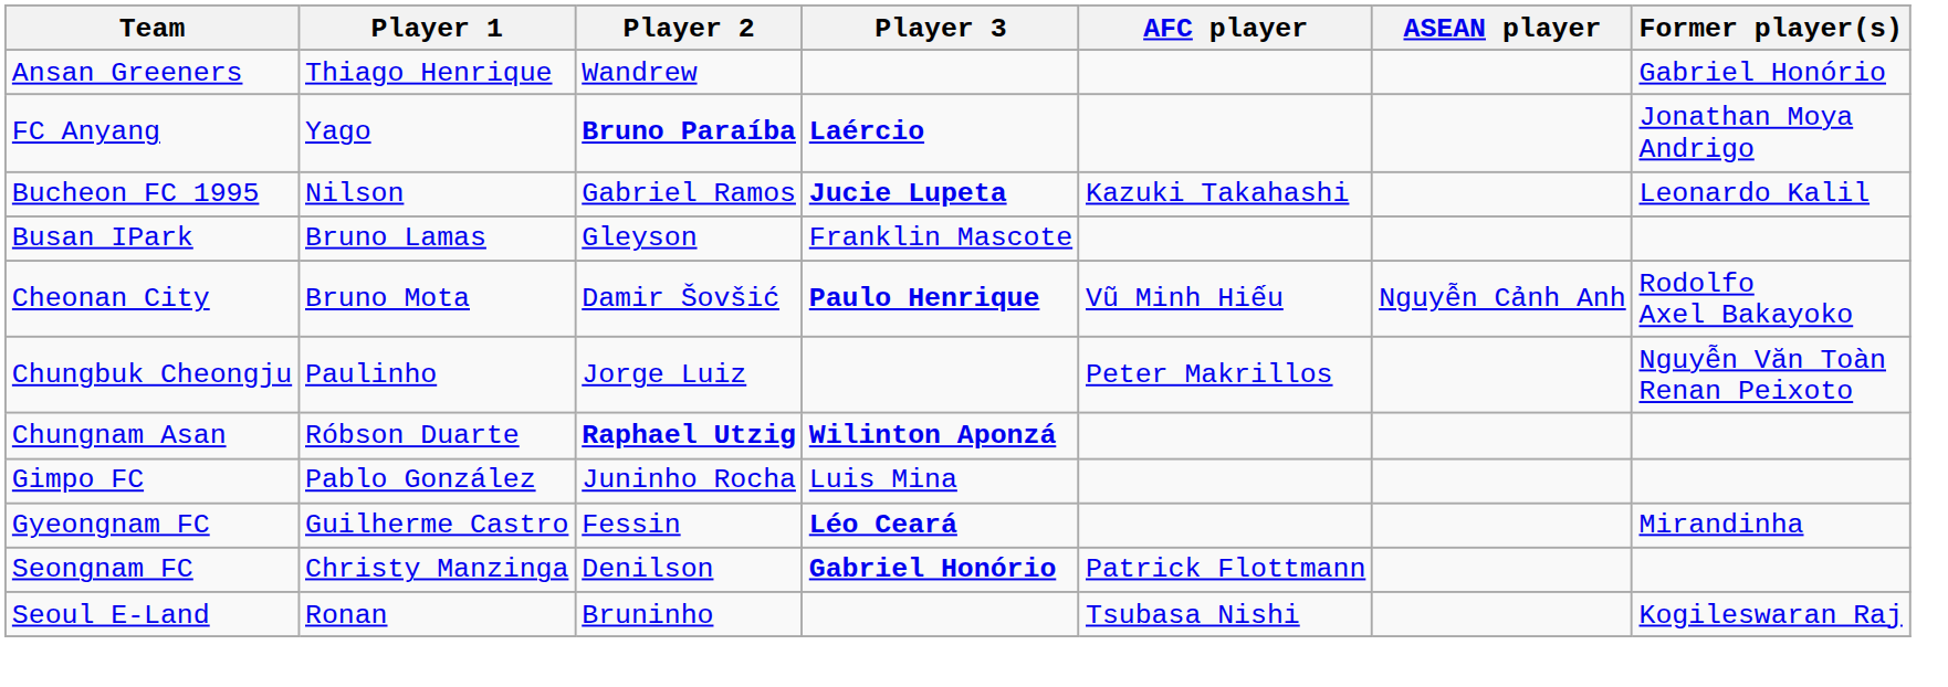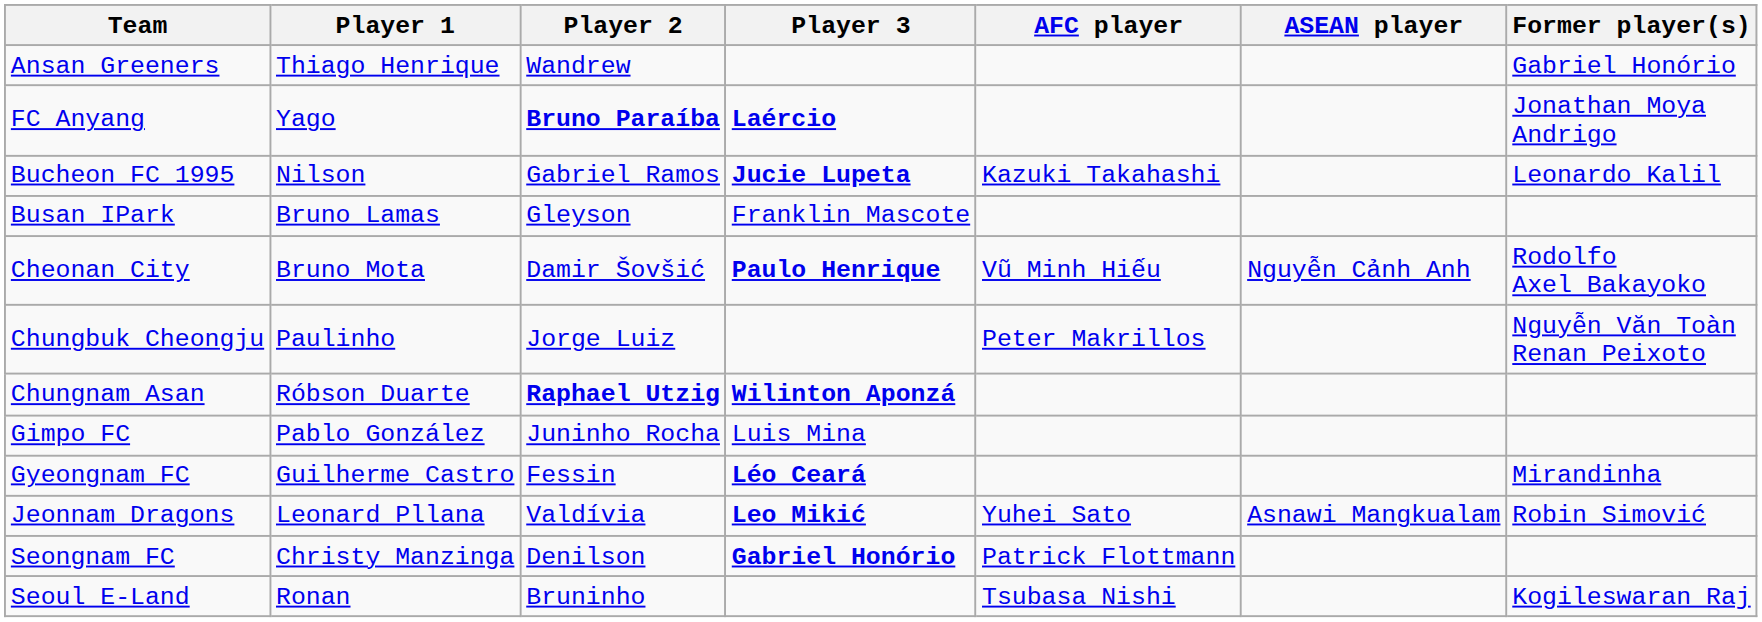 <table class="wikitable">
 <tr>
 <th>Team</th>
 <th>Player 1</th>
 <th>Player 2</th>
 <th>Player 3</th>
 <th><a href='#'>AFC</a> player</th>
 <th><a href='#'>ASEAN</a> player</th>
 <th>Former player(s)</th>
 </tr>
 <tr>
 <td><a href='#'>Ansan Greeners</a></td>
 <td> <a href='#'>Thiago Henrique</a></td>
 <td> <a href='#'>Wandrew</a></td>
 <td></td>
 <td></td>
 <td></td>
 <td> <a href='#'>Gabriel Honório</a></td>
 </tr>
 <tr>
 <td><a href='#'>FC Anyang</a></td>
 <td> <a href='#'>Yago</a></td>
 <td> <strong><a href='#'>Bruno Paraíba</a></strong></td>
 <td> <strong><a href='#'>Laércio</a></strong></td>
 <td></td>
 <td></td>
 <td> <a href='#'>Jonathan Moya</a><br> <a href='#'>Andrigo</a></td>
 </tr>
 <tr>
 <td><a href='#'>Bucheon FC 1995</a></td>
 <td> <a href='#'>Nilson</a></td>
 <td> <a href='#'>Gabriel Ramos</a></td>
 <td> <strong><a href='#'>Jucie Lupeta</a></strong></td>
 <td> <a href='#'>Kazuki Takahashi</a></td>
 <td></td>
 <td> <a href='#'>Leonardo Kalil</a></td>
 </tr>
 <tr>
 <td><a href='#'>Busan IPark</a></td>
 <td> <a href='#'>Bruno Lamas</a></td>
 <td> <a href='#'>Gleyson</a></td>
 <td> <a href='#'>Franklin Mascote</a></td>
 <td></td>
 <td></td>
 <td></td>
 </tr>
 <tr>
 <td><a href='#'>Cheonan City</a></td>
 <td> <a href='#'>Bruno Mota</a></td>
 <td> <a href='#'>Damir Šovšić</a></td>
 <td> <strong><a href='#'>Paulo Henrique</a></strong></td>
 <td> <a href='#'>Vũ Minh Hiếu</a></td>
 <td> <a href='#'>Nguyễn Cảnh Anh</a></td>
 <td> <a href='#'>Rodolfo</a><br> <a href='#'>Axel Bakayoko</a></td>
 </tr>
 <tr>
 <td><a href='#'>Chungbuk Cheongju</a></td>
 <td> <a href='#'>Paulinho</a></td>
 <td> <a href='#'>Jorge Luiz</a></td>
 <td></td>
 <td> <a href='#'>Peter Makrillos</a></td>
 <td></td>
 <td> <a href='#'>Nguyễn Văn Toàn</a> <br>  <a href='#'>Renan Peixoto</a></td>
 </tr>
 <tr>
 <td><a href='#'>Chungnam Asan</a></td>
 <td> <a href='#'>Róbson Duarte</a></td>
 <td> <strong><a href='#'>Raphael Utzig</a></strong></td>
 <td> <strong><a href='#'>Wilinton Aponzá</a></strong></td>
 <td></td>
 <td></td>
 <td></td>
 </tr>
 <tr>
 <td><a href='#'>Gimpo FC</a></td>
 <td> <a href='#'>Pablo González</a></td>
 <td> <a href='#'>Juninho Rocha</a></td>
 <td> <a href='#'>Luis Mina</a></td>
 <td></td>
 <td></td>
 <td></td>
 </tr>
 <tr>
 <td><a href='#'>Gyeongnam FC</a></td>
 <td> <a href='#'>Guilherme Castro</a></td>
 <td> <a href='#'>Fessin</a></td>
 <td> <strong><a href='#'>Léo Ceará</a></strong></td>
 <td></td>
 <td></td>
 <td> <a href='#'>Mirandinha</a></td>
 </tr>
 <tr>
+<td><a href='#'>Jeonnam Dragons</a></td>
+<td> <a href='#'>Leonard Pllana</a></td>
+<td> <a href='#'>Valdívia</a></td>
+<td> <strong><a href='#'>Leo Mikić</a></strong></td>
+<td> <a href='#'>Yuhei Sato</a></td>
+<td> <a href='#'>Asnawi Mangkualam</a></td>
+<td> <a href='#'>Robin Simović</a></td>
+</tr>
+<tr>
 <td><a href='#'>Seongnam FC</a></td>
 <td> <a href='#'>Christy Manzinga</a></td>
 <td> <a href='#'>Denilson</a></td>
 <td> <strong><a href='#'>Gabriel Honório</a></strong></td>
 <td> <a href='#'>Patrick Flottmann</a></td>
 <td></td>
 <td></td>
 </tr>
 <tr>
 <td><a href='#'>Seoul E-Land</a></td>
 <td> <a href='#'>Ronan</a></td>
 <td> <a href='#'>Bruninho</a></td>
 <td></td>
 <td> <a href='#'>Tsubasa Nishi</a></td>
 <td></td>
 <td> <a href='#'>Kogileswaran Raj</a></td>
 </tr>
 </table>
